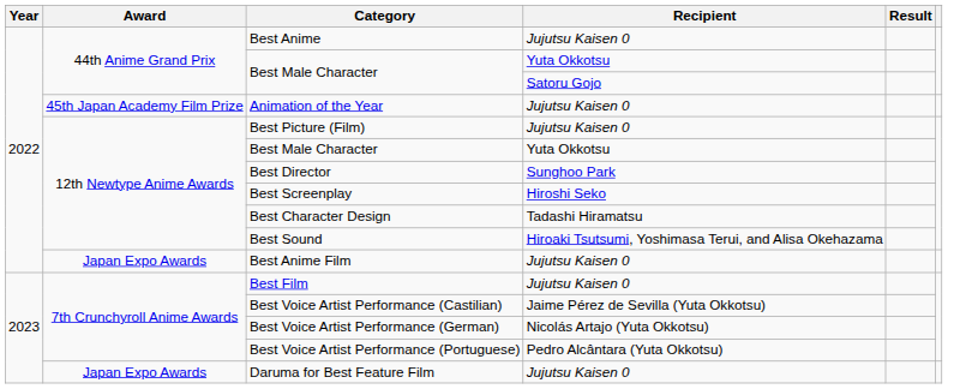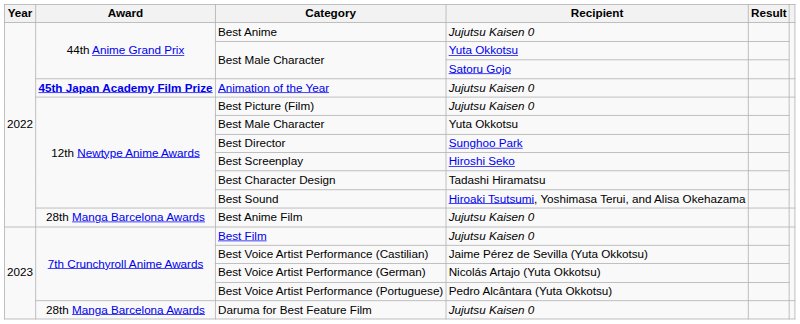 <table class="wikitable plainrowheaders sortable">
 <tr>
 <th scope="col">Year</th>
 <th scope="col">Award</th>
 <th scope="col">Category</th>
 <th scope="col">Recipient</th>
 <th scope="col">Result</th>
 <th scope="col" class="unsortable"></th>
 </tr>
 <tr>
 <td rowspan="11" style="text-align:center;">2022</td>
 <td rowspan="3" style="text-align:center;">44th <a href='#'>Anime Grand Prix</a></td>
 <td>Best Anime</td>
 <td><em>Jujutsu Kaisen 0</em></td>
 <td></td>
 <td rowspan="3" style="text-align:center;"></td>
 </tr>
 <tr>
 <td rowspan="2">Best Male Character</td>
 <td><a href='#'>Yuta Okkotsu</a></td>
 <td></td>
 </tr>
 <tr>
 <td><a href='#'>Satoru Gojo</a></td>
 <td></td>
 </tr>
 <tr>
-<td style="text-align:center;"><a href='#'>45th Japan Academy Film Prize</a></td>
+<td style="text-align:center;"><strong><a href='#'>45th Japan Academy Film Prize</a></strong></td>
 <td><a href='#'>Animation of the Year</a></td>
 <td><em>Jujutsu Kaisen 0</em></td>
 <td></td>
 <td style="text-align:center;"></td>
 </tr>
 <tr>
 <td rowspan="6" style="text-align:center;">12th <a href='#'>Newtype Anime Awards</a></td>
 <td>Best Picture (Film)</td>
 <td><em>Jujutsu Kaisen 0</em></td>
 <td></td>
 <td rowspan="6" style="text-align:center;"></td>
 </tr>
 <tr>
 <td>Best Male Character</td>
 <td>Yuta Okkotsu</td>
 <td></td>
 </tr>
 <tr>
 <td>Best Director</td>
 <td><a href='#'>Sunghoo Park</a></td>
 <td></td>
 </tr>
 <tr>
 <td>Best Screenplay</td>
 <td><a href='#'>Hiroshi Seko</a></td>
 <td></td>
 </tr>
 <tr>
 <td>Best Character Design</td>
 <td>Tadashi Hiramatsu</td>
 <td></td>
 </tr>
 <tr>
 <td>Best Sound</td>
 <td><a href='#'>Hiroaki Tsutsumi</a>, Yoshimasa Terui, and Alisa Okehazama</td>
 <td></td>
 </tr>
 <tr>
-<td style="text-align:center;"><a href='#'>Japan Expo Awards</a></td>
+<td style="text-align:center;">28th <a href='#'>Manga Barcelona Awards</a></td>
 <td>Best Anime Film</td>
 <td><em>Jujutsu Kaisen 0</em></td>
 <td></td>
 <td style="text-align:center;"></td>
 </tr>
 <tr>
 <td rowspan="5" style="text-align:center;">2023</td>
 <td rowspan="4" style="text-align:center;"><a href='#'>7th Crunchyroll Anime Awards</a></td>
 <td><a href='#'>Best Film</a></td>
 <td><em>Jujutsu Kaisen 0</em></td>
 <td></td>
 <td rowspan="4" style="text-align:center;"></td>
 </tr>
 <tr>
 <td>Best Voice Artist Performance (Castilian)</td>
 <td>Jaime Pérez de Sevilla (Yuta Okkotsu)</td>
 <td></td>
 </tr>
 <tr>
 <td>Best Voice Artist Performance (German)</td>
 <td>Nicolás Artajo (Yuta Okkotsu)</td>
 <td></td>
 </tr>
 <tr>
 <td>Best Voice Artist Performance (Portuguese)</td>
 <td>Pedro Alcântara (Yuta Okkotsu)</td>
 <td></td>
 </tr>
 <tr>
-<td style="text-align:center;"><a href='#'>Japan Expo Awards</a></td>
+<td style="text-align:center;">28th <a href='#'>Manga Barcelona Awards</a></td>
 <td>Daruma for Best Feature Film</td>
 <td><em>Jujutsu Kaisen 0</em></td>
 <td></td>
 <td style="text-align:center;"></td>
 </tr>
 </table>
